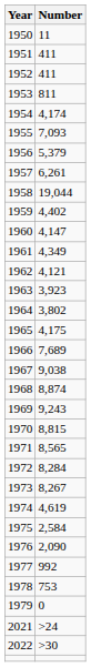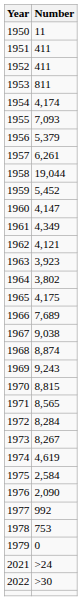 <table class="wikitable sortable">
 <tr>
 <th>Year</th>
 <th>Number</th>
 </tr>
 <tr>
 <td>1950</td>
 <td>11</td>
 </tr>
 <tr>
 <td>1951</td>
 <td>411</td>
 </tr>
 <tr>
 <td>1952</td>
 <td>411</td>
 </tr>
 <tr>
 <td>1953</td>
 <td>811</td>
 </tr>
 <tr>
 <td>1954</td>
 <td>4,174</td>
 </tr>
 <tr>
 <td>1955</td>
 <td>7,093</td>
 </tr>
 <tr>
 <td>1956</td>
 <td>5,379</td>
 </tr>
 <tr>
 <td>1957</td>
 <td>6,261</td>
 </tr>
 <tr>
 <td>1958</td>
 <td>19,044</td>
 </tr>
 <tr>
 <td>1959</td>
-<td>4,402</td>
+<td>5,452</td>
 </tr>
 <tr>
 <td>1960</td>
 <td>4,147</td>
 </tr>
 <tr>
 <td>1961</td>
 <td>4,349</td>
 </tr>
 <tr>
 <td>1962</td>
 <td>4,121</td>
 </tr>
 <tr>
 <td>1963</td>
 <td>3,923</td>
 </tr>
 <tr>
 <td>1964</td>
 <td>3,802</td>
 </tr>
 <tr>
 <td>1965</td>
 <td>4,175</td>
 </tr>
 <tr>
 <td>1966</td>
 <td>7,689</td>
 </tr>
 <tr>
 <td>1967</td>
 <td>9,038</td>
 </tr>
 <tr>
 <td>1968</td>
 <td>8,874</td>
 </tr>
 <tr>
 <td>1969</td>
 <td>9,243</td>
 </tr>
 <tr>
 <td>1970</td>
 <td>8,815</td>
 </tr>
 <tr>
 <td>1971</td>
 <td>8,565</td>
 </tr>
 <tr>
 <td>1972</td>
 <td>8,284</td>
 </tr>
 <tr>
 <td>1973</td>
 <td>8,267</td>
 </tr>
 <tr>
 <td>1974</td>
 <td>4,619</td>
 </tr>
 <tr>
 <td>1975</td>
 <td>2,584</td>
 </tr>
 <tr>
 <td>1976</td>
 <td>2,090</td>
 </tr>
 <tr>
 <td>1977</td>
 <td>992</td>
 </tr>
 <tr>
 <td>1978</td>
 <td>753</td>
 </tr>
 <tr>
 <td>1979</td>
 <td>0</td>
 </tr>
 <tr>
 <td>2021</td>
 <td>>24</td>
 </tr>
 <tr>
 <td>2022</td>
 <td>>30</td>
 </tr>
 <tr>
 <td></td>
 </tr>
 </table>
